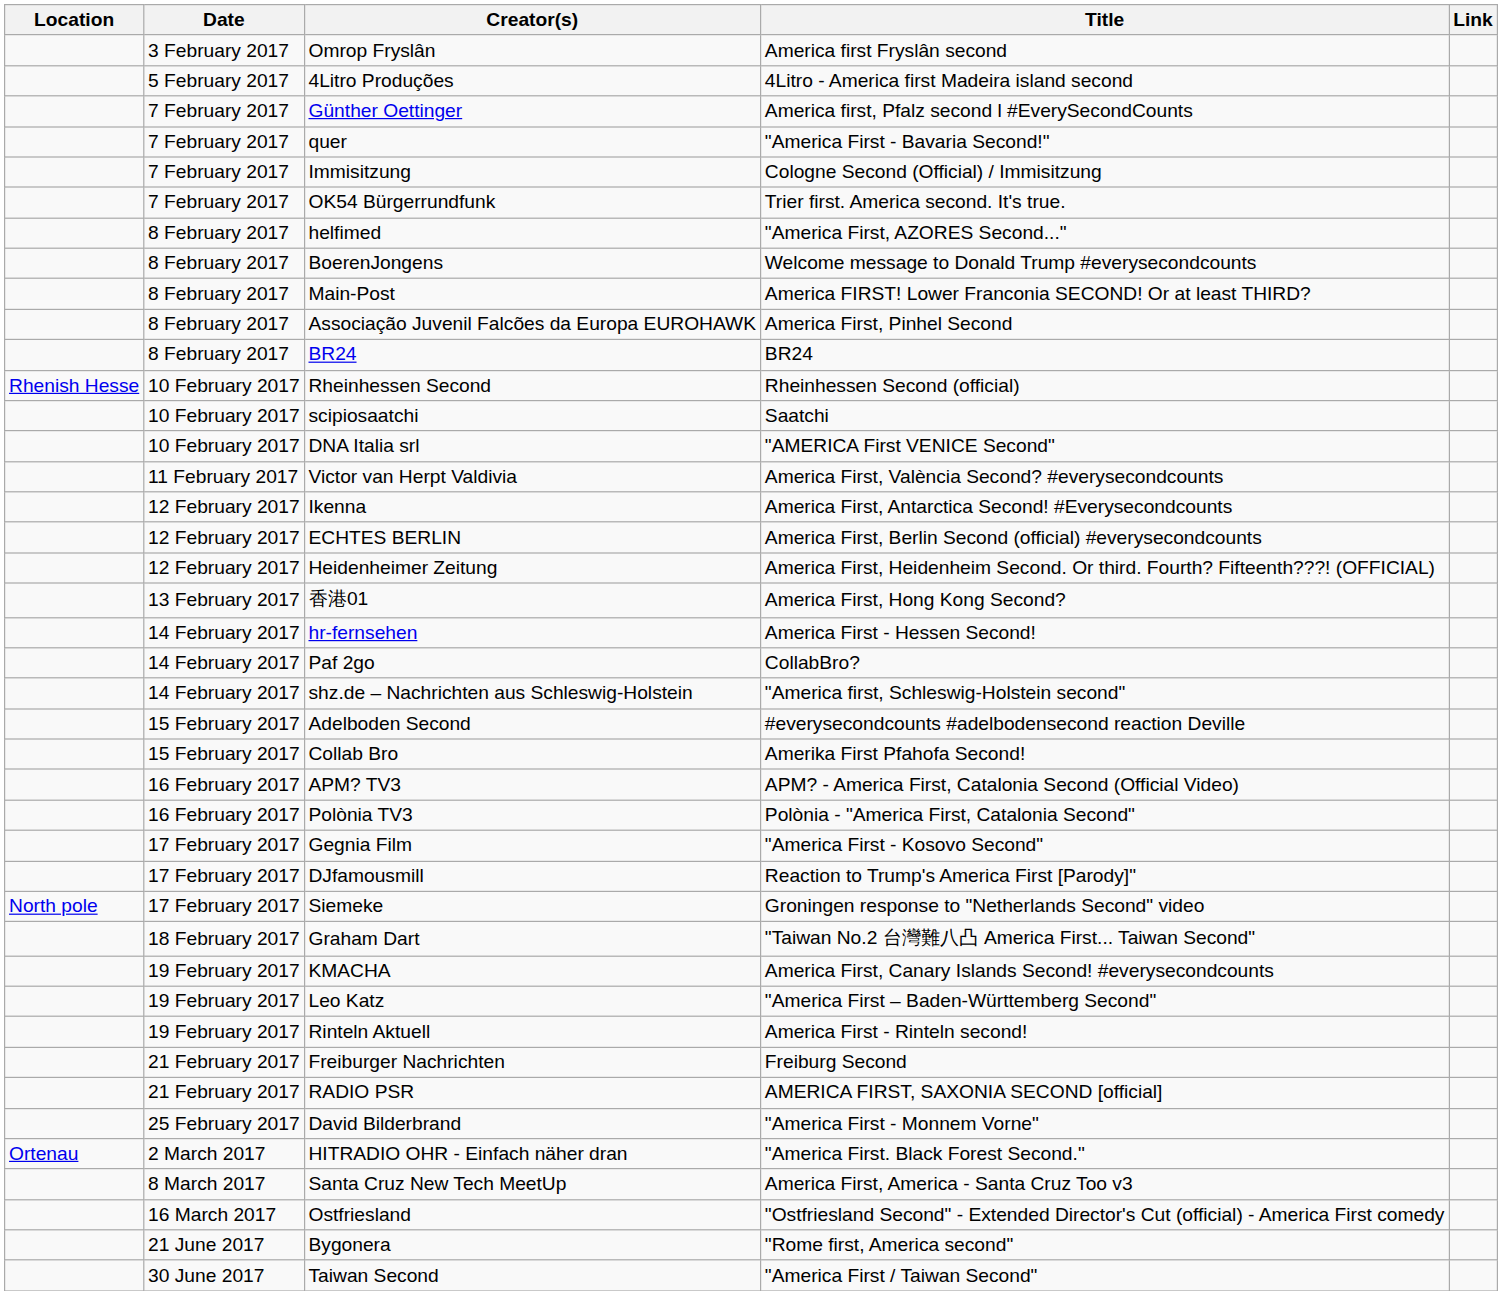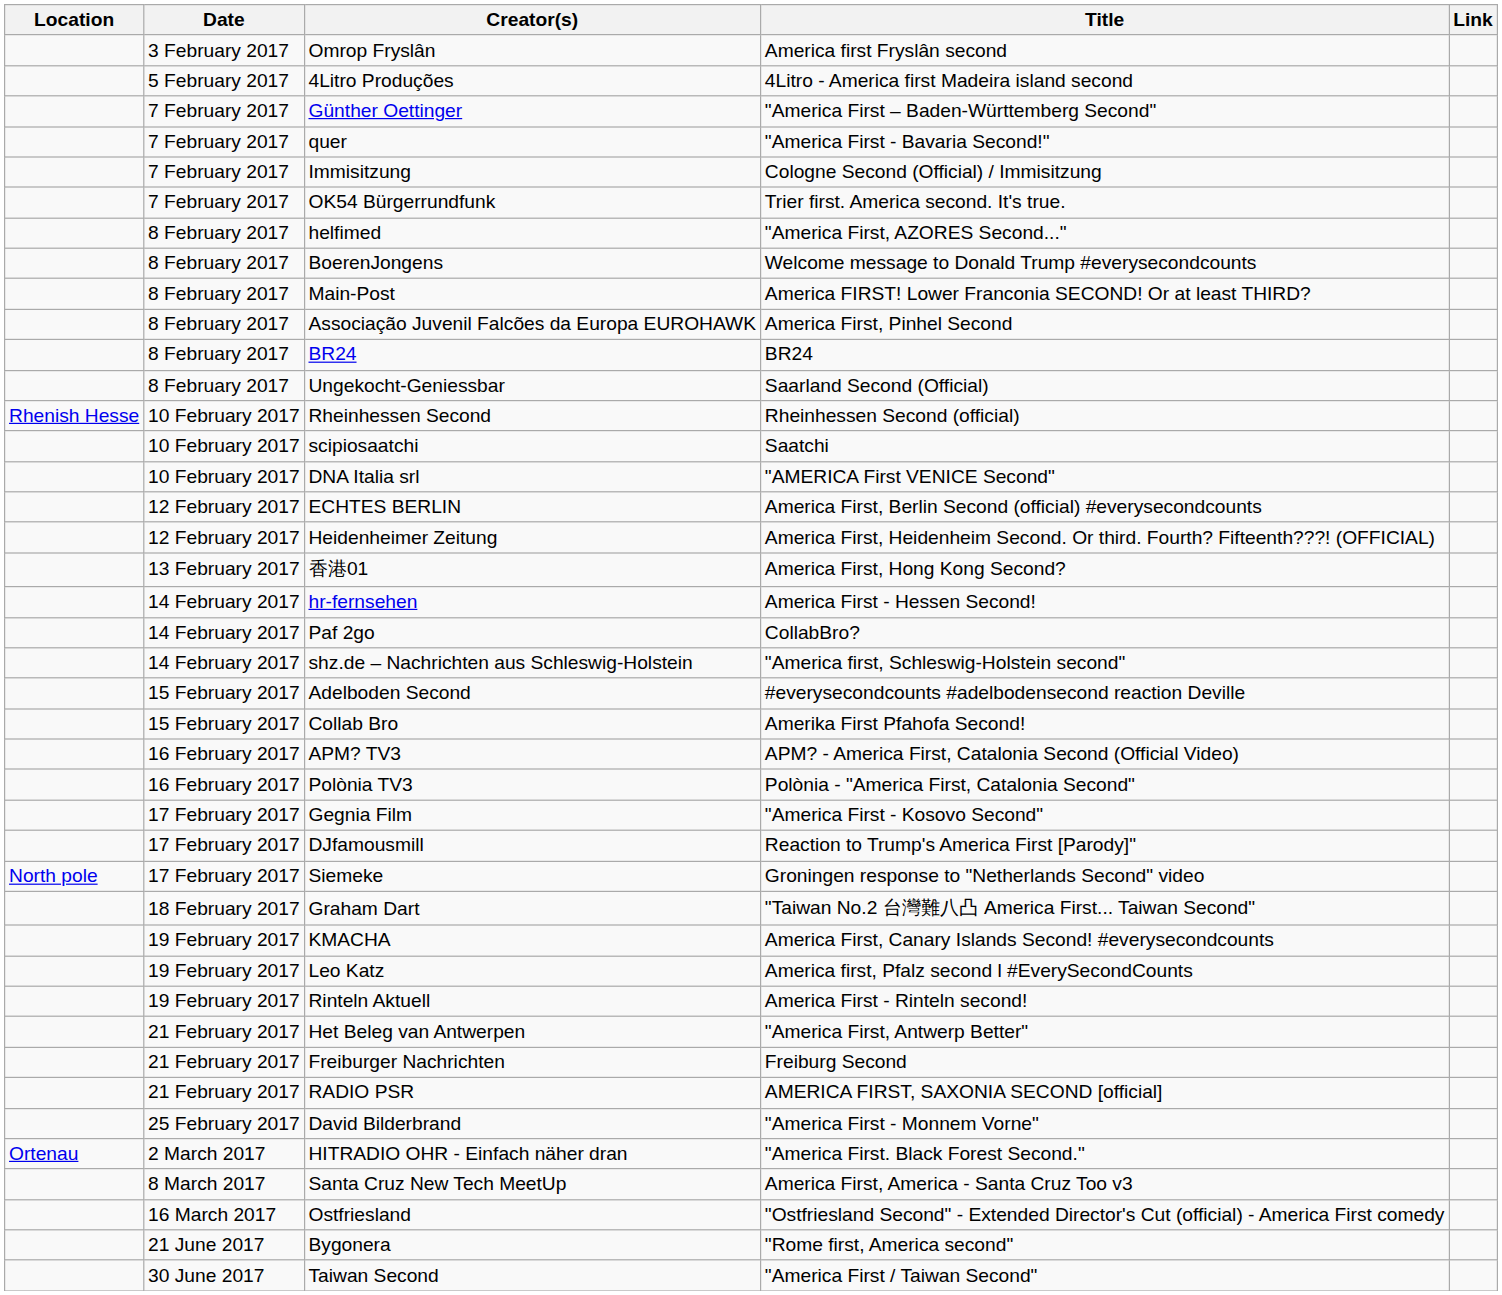 <table class="wikitable sortable">
 <tr>
 <th>Location</th>
 <th>Date</th>
 <th>Creator(s)</th>
 <th>Title</th>
 <th>Link</th>
 </tr>
 <tr>
 <td></td>
 <td>3 February 2017</td>
 <td>Omrop Fryslân</td>
 <td>America first Fryslân second</td>
 <td></td>
 </tr>
 <tr>
 <td></td>
 <td>5 February 2017</td>
 <td>4Litro Produções</td>
 <td>4Litro - America first Madeira island second</td>
 <td></td>
 </tr>
 <tr>
 <td></td>
 <td>7 February 2017</td>
 <td><a href='#'>Günther Oettinger</a></td>
-<td>America first, Pfalz second l #EverySecondCounts</td>
+<td>"America First – Baden-Württemberg Second"</td>
 <td></td>
 </tr>
 <tr>
 <td></td>
 <td>7 February 2017</td>
 <td>quer</td>
 <td>"America First - Bavaria Second!"</td>
 <td></td>
 </tr>
 <tr>
 <td></td>
 <td>7 February 2017</td>
 <td>Immisitzung</td>
 <td>Cologne Second (Official) / Immisitzung</td>
 <td></td>
 </tr>
 <tr>
 <td></td>
 <td>7 February 2017</td>
 <td>OK54 Bürgerrundfunk</td>
 <td>Trier first. America second. It's true.</td>
 <td></td>
 </tr>
 <tr>
 <td></td>
 <td>8 February 2017</td>
 <td>helfimed</td>
 <td>"America First, AZORES Second..."</td>
 <td></td>
 </tr>
 <tr>
 <td></td>
 <td>8 February 2017</td>
 <td>BoerenJongens</td>
 <td> Welcome message to Donald Trump #everysecondcounts</td>
 <td></td>
 </tr>
 <tr>
 <td></td>
 <td>8 February 2017</td>
 <td>Main-Post</td>
 <td>America FIRST! Lower Franconia SECOND! Or at least THIRD?</td>
 <td></td>
 </tr>
 <tr>
 <td></td>
 <td>8 February 2017</td>
 <td>Associação Juvenil Falcões da Europa EUROHAWK</td>
 <td>America First, Pinhel Second</td>
 <td></td>
 </tr>
 <tr>
 <td></td>
 <td>8 February 2017</td>
 <td><a href='#'>BR24</a></td>
 <td> BR24</td>
 <td></td>
 </tr>
 <tr>
+<td></td>
+<td>8 February 2017</td>
+<td>Ungekocht-Geniessbar</td>
+<td>Saarland Second (Official)</td>
+<td></td>
+</tr>
+<tr>
 <td><a href='#'>Rhenish Hesse</a></td>
 <td>10 February 2017</td>
 <td>Rheinhessen Second</td>
 <td>Rheinhessen Second (official)</td>
 <td></td>
 </tr>
 <tr>
 <td></td>
 <td>10 February 2017</td>
 <td>scipiosaatchi</td>
 <td> Saatchi</td>
 <td></td>
 </tr>
 <tr>
 <td></td>
 <td>10 February 2017</td>
 <td>DNA Italia srl</td>
 <td>"AMERICA First VENICE Second"</td>
-<td></td>
-</tr>
-<tr>
-<td></td>
-<td>11 February 2017</td>
-<td>Victor van Herpt Valdivia</td>
-<td>America First, València Second? #everysecondcounts</td>
-<td></td>
-</tr>
-<tr>
-<td></td>
-<td>12 February 2017</td>
-<td>Ikenna</td>
-<td>America First, Antarctica Second! #Everysecondcounts</td>
 <td></td>
 </tr>
 <tr>
 <td></td>
 <td>12 February 2017</td>
 <td>ECHTES BERLIN</td>
 <td>America First, Berlin Second (official) #everysecondcounts</td>
 <td></td>
 </tr>
 <tr>
 <td></td>
 <td>12 February 2017</td>
 <td>Heidenheimer Zeitung</td>
 <td>America First, Heidenheim Second. Or third. Fourth? Fifteenth???! (OFFICIAL)</td>
 <td></td>
 </tr>
 <tr>
 <td></td>
 <td>13 February 2017</td>
 <td>香港01</td>
 <td>America First, Hong Kong Second?</td>
 <td></td>
 </tr>
 <tr>
 <td></td>
 <td>14 February 2017</td>
 <td><a href='#'>hr-fernsehen</a></td>
 <td>America First - Hessen Second!</td>
 <td></td>
 </tr>
 <tr>
 <td></td>
 <td>14 February 2017</td>
 <td>Paf 2go</td>
 <td> CollabBro?</td>
 <td></td>
 </tr>
 <tr>
 <td></td>
 <td>14 February 2017</td>
 <td>shz.de – Nachrichten aus Schleswig-Holstein</td>
 <td>"America first, Schleswig-Holstein second"</td>
 <td></td>
 </tr>
 <tr>
 <td></td>
 <td>15 February 2017</td>
 <td>Adelboden Second</td>
 <td> #everysecondcounts #adelbodensecond reaction Deville</td>
 <td></td>
 </tr>
 <tr>
 <td></td>
 <td>15 February 2017</td>
 <td>Collab Bro</td>
 <td>Amerika First Pfahofa Second!</td>
 <td></td>
 </tr>
 <tr>
 <td></td>
 <td>16 February 2017</td>
 <td>APM? TV3</td>
 <td>APM? - America First, Catalonia Second (Official Video)</td>
 <td></td>
 </tr>
 <tr>
 <td></td>
 <td>16 February 2017</td>
 <td>Polònia TV3</td>
 <td>Polònia - "America First, Catalonia Second"</td>
 <td></td>
 </tr>
 <tr>
 <td></td>
 <td>17 February 2017</td>
 <td>Gegnia Film</td>
 <td>"America First - Kosovo Second"</td>
 <td></td>
 </tr>
 <tr>
 <td></td>
 <td>17 February 2017</td>
 <td>DJfamousmill</td>
 <td> Reaction to Trump's America First [Parody]"</td>
 <td></td>
 </tr>
 <tr>
 <td><a href='#'>North pole</a></td>
 <td>17 February 2017</td>
 <td>Siemeke</td>
 <td> Groningen response to "Netherlands Second" video</td>
 <td></td>
 </tr>
 <tr>
 <td></td>
 <td>18 February 2017</td>
 <td>Graham Dart</td>
 <td>"Taiwan No.2 台灣難八凸 America First... Taiwan Second"</td>
 <td></td>
 </tr>
 <tr>
 <td></td>
 <td>19 February 2017</td>
 <td>KMACHA</td>
 <td>America First, Canary Islands Second! #everysecondcounts</td>
 <td></td>
 </tr>
 <tr>
 <td></td>
 <td>19 February 2017</td>
 <td>Leo Katz</td>
-<td>"America First – Baden-Württemberg Second"</td>
+<td>America first, Pfalz second l #EverySecondCounts</td>
 <td></td>
 </tr>
 <tr>
 <td></td>
 <td>19 February 2017</td>
 <td>Rinteln Aktuell</td>
 <td>America First - Rinteln second!</td>
+<td></td>
+</tr>
+<tr>
+<td></td>
+<td>21 February 2017</td>
+<td>Het Beleg van Antwerpen</td>
+<td>"America First, Antwerp Better"</td>
 <td></td>
 </tr>
 <tr>
 <td></td>
 <td>21 February 2017</td>
 <td>Freiburger Nachrichten</td>
 <td>Freiburg Second</td>
 <td></td>
 </tr>
 <tr>
 <td></td>
 <td>21 February 2017</td>
 <td>RADIO PSR</td>
 <td>AMERICA FIRST, SAXONIA SECOND [official]</td>
 <td></td>
 </tr>
 <tr>
 <td></td>
 <td>25 February 2017</td>
 <td>David Bilderbrand</td>
 <td>"America First - Monnem Vorne"</td>
 <td></td>
 </tr>
 <tr>
 <td><a href='#'>Ortenau</a></td>
 <td>2 March 2017</td>
 <td>HITRADIO OHR - Einfach näher dran</td>
 <td>"America First. Black Forest Second."</td>
 <td></td>
 </tr>
 <tr>
 <td></td>
 <td>8 March 2017</td>
 <td>Santa Cruz New Tech MeetUp</td>
 <td>America First, America - Santa Cruz Too v3</td>
 <td></td>
 </tr>
 <tr>
 <td></td>
 <td>16 March 2017</td>
 <td>Ostfriesland</td>
 <td>"Ostfriesland Second" - Extended Director's Cut (official) - America First comedy</td>
 <td></td>
 </tr>
 <tr>
 <td></td>
 <td>21 June 2017</td>
 <td>Bygonera</td>
 <td>"Rome first, America second"</td>
 <td></td>
 </tr>
 <tr>
 <td></td>
 <td>30 June 2017</td>
 <td>Taiwan Second</td>
 <td>"America First / Taiwan Second"</td>
 <td></td>
 </tr>
 </table>
